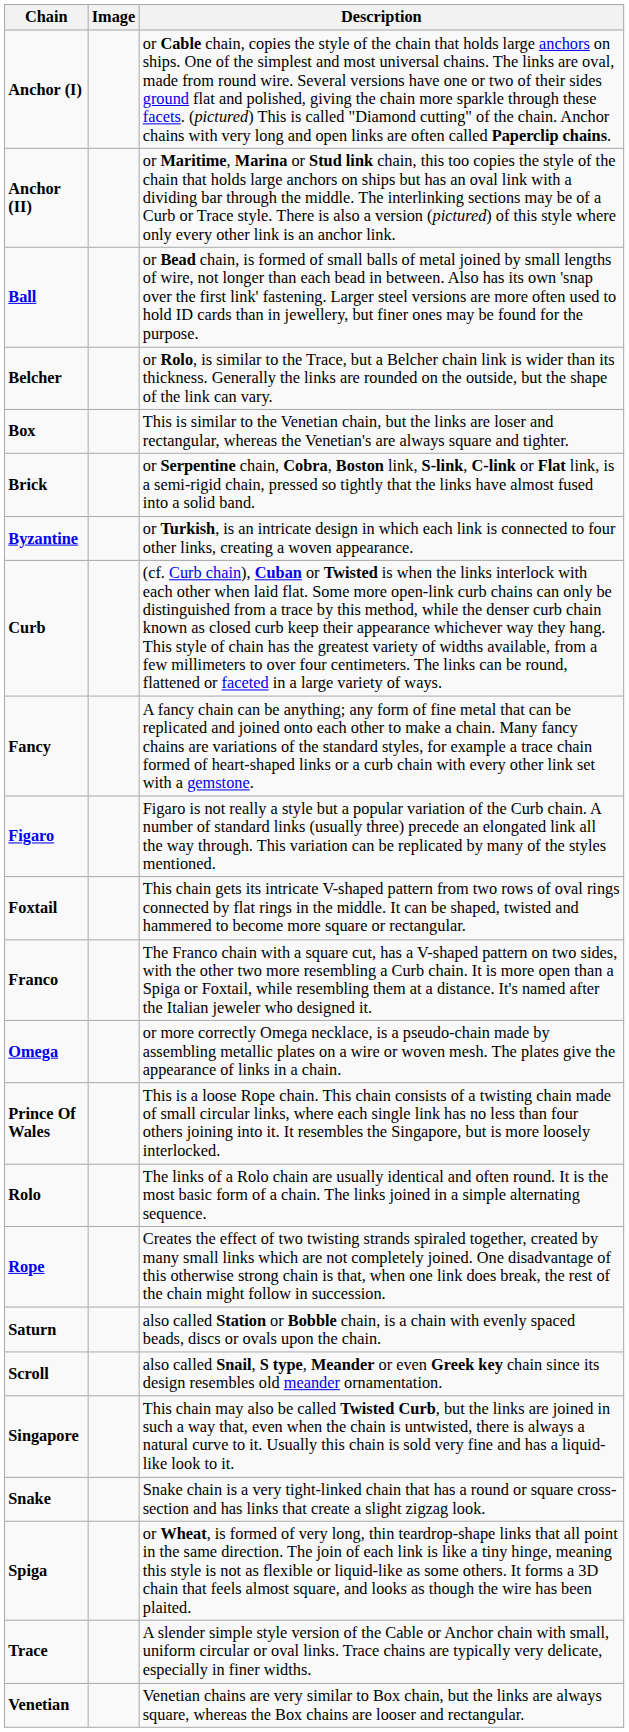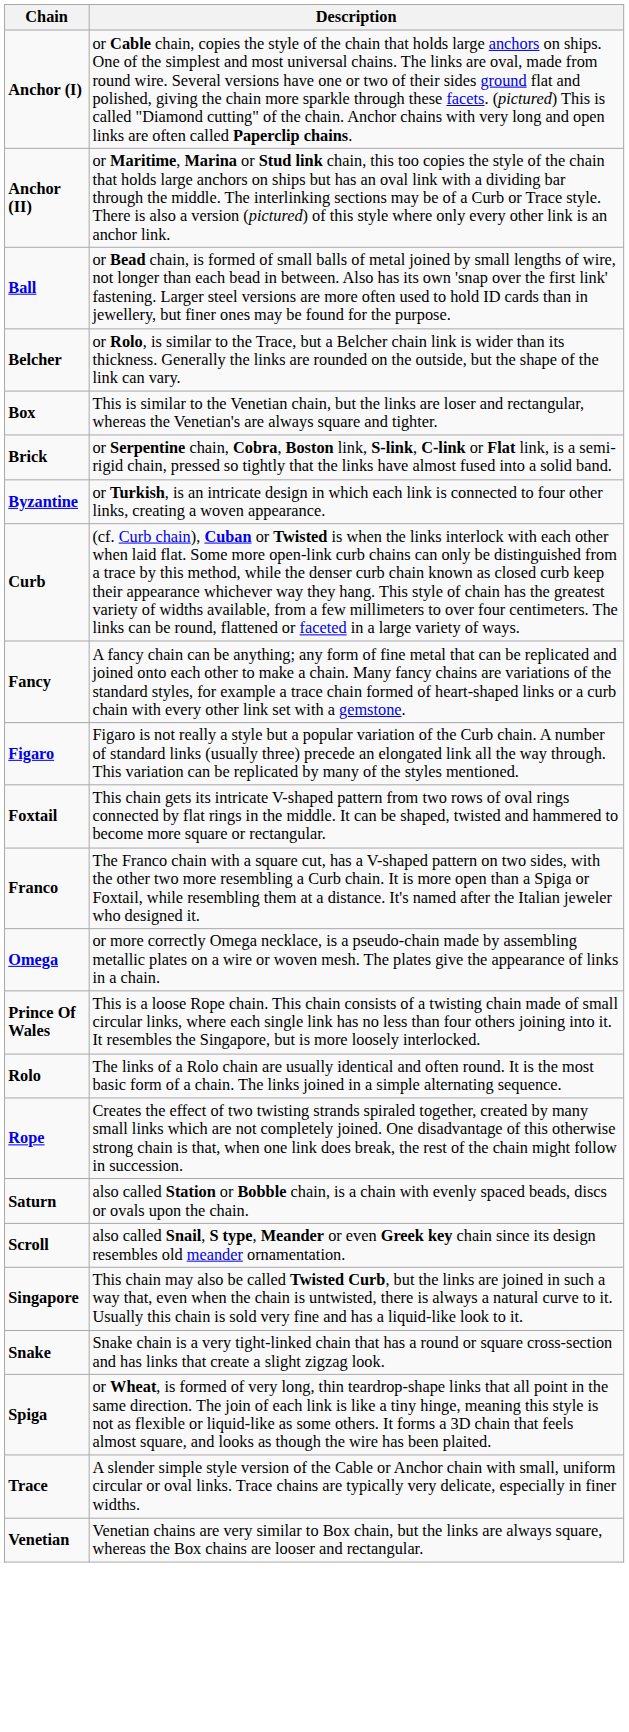 <table class="wikitable">
 <tr>
 <th>Chain</th>
-<th>Image</th>
 <th>Description</th>
 </tr>
 <tr>
 <td><strong>Anchor (I)</strong></td>
-<td></td>
 <td>or <strong>Cable</strong> chain, copies the style of the chain that holds large <a href='#'>anchors</a> on ships. One of the simplest and most universal chains. The links are oval, made from round wire.  Several versions have one or two of their sides <a href='#'>ground</a> flat and polished, giving the chain more sparkle through these <a href='#'>facets</a>. (<em>pictured</em>) This is called "Diamond cutting" of the chain. Anchor chains with very long and open links are often called <strong>Paperclip chains</strong>.</td>
 </tr>
 <tr>
 <td><strong>Anchor (II)</strong></td>
-<td></td>
 <td>or <strong>Maritime</strong>, <strong>Marina</strong> or <strong>Stud link</strong> chain, this too copies the style of the chain that holds large anchors on ships but has an oval link with a dividing bar through the middle. The interlinking sections may be of a Curb or Trace style. There is also a version (<em>pictured</em>) of this style where only every other link is an anchor link.</td>
 </tr>
 <tr>
 <td><strong><a href='#'>Ball</a></strong></td>
-<td></td>
 <td>or <strong>Bead</strong> chain, is formed of small balls of metal joined by small lengths of wire, not longer than each bead in between. Also has its own 'snap over the first link' fastening. Larger steel versions are more often used to hold ID cards than in jewellery, but finer ones may be found for the purpose.</td>
 </tr>
 <tr>
 <td><strong>Belcher</strong></td>
-<td></td>
 <td>or <strong>Rolo</strong>, is similar to the Trace, but a Belcher chain link is wider than its thickness. Generally the links are rounded on the outside, but the shape of the link can vary.</td>
 </tr>
 <tr>
 <td><strong>Box</strong></td>
-<td></td>
 <td>This is similar to the Venetian chain, but the links are loser and rectangular, whereas the Venetian's are always square and tighter.</td>
 </tr>
 <tr>
 <td><strong>Brick</strong></td>
-<td></td>
 <td>or <strong>Serpentine</strong> chain, <strong>Cobra</strong>, <strong>Boston</strong> link, <strong>S-link</strong>, <strong>C-link</strong> or <strong>Flat</strong> link, is a semi-rigid chain, pressed so tightly that the links have almost fused into a solid band.</td>
 </tr>
 <tr>
 <td><strong><a href='#'>Byzantine</a></strong></td>
-<td></td>
 <td>or <strong>Turkish</strong>, is an intricate design in which each link is connected to four other links, creating a woven appearance.</td>
 </tr>
 <tr>
 <td><strong>Curb</strong></td>
-<td></td>
 <td>(cf. <a href='#'>Curb chain</a>), <strong><a href='#'>Cuban</a></strong> or <strong>Twisted</strong> is when the links interlock with each other when laid flat. Some more open-link curb chains can only be distinguished from a trace by this method, while the denser curb chain known as closed curb keep their appearance whichever way they hang. This style of chain has the greatest variety of widths available, from a few millimeters to over four centimeters. The links can be round, flattened or <a href='#'>faceted</a> in a large variety of ways.</td>
 </tr>
 <tr>
 <td><strong>Fancy</strong></td>
-<td></td>
 <td>A fancy chain can be anything; any form of fine metal that can be replicated and joined onto each other to make a chain. Many fancy chains are variations of the standard styles, for example a trace chain formed of heart-shaped links or a curb chain with every other link set with a <a href='#'>gemstone</a>.</td>
 </tr>
 <tr>
 <td><strong><a href='#'>Figaro</a></strong></td>
-<td></td>
 <td>Figaro is not really a style but a popular variation of the Curb chain. A number of standard links (usually three) precede an elongated link all the way through. This variation can be replicated by many of the styles mentioned.</td>
 </tr>
 <tr>
 <td><strong>Foxtail</strong></td>
-<td></td>
 <td>This chain gets its intricate V-shaped pattern from two rows of oval rings connected by flat rings in the middle. It can be shaped, twisted and hammered to become more square or rectangular.</td>
 </tr>
 <tr>
 <td><strong>Franco</strong></td>
-<td></td>
 <td>The Franco chain with a square cut, has a V-shaped pattern on two sides, with the other two more resembling a Curb chain. It is more open than a Spiga or Foxtail, while resembling them at a distance. It's named after the Italian jeweler who designed it.</td>
 </tr>
 <tr>
 <td><strong><a href='#'>Omega</a></strong></td>
-<td></td>
 <td>or more correctly Omega necklace, is a pseudo-chain made by assembling metallic plates on a wire or woven mesh. The plates give the appearance of links in a chain.</td>
 </tr>
 <tr>
 <td><strong>Prince Of Wales</strong></td>
-<td></td>
 <td>This is a loose Rope chain. This chain consists of a twisting chain made of small circular links, where each single link has no less than four others joining into it. It resembles the Singapore, but is more loosely interlocked.</td>
 </tr>
 <tr>
 <td><strong>Rolo</strong></td>
-<td></td>
 <td>The links of a Rolo chain are usually identical and often round. It is the most basic form of a chain. The links joined in a simple alternating sequence.</td>
 </tr>
 <tr>
 <td><strong><a href='#'>Rope</a></strong></td>
-<td></td>
 <td>Creates the effect of two twisting strands spiraled together, created by many small links which are not completely joined. One disadvantage of this otherwise strong chain is that, when one link does break, the rest of the chain might follow in succession.</td>
 </tr>
 <tr>
 <td><strong>Saturn</strong></td>
-<td></td>
 <td>also called <strong>Station</strong> or <strong>Bobble</strong> chain, is a chain with evenly spaced beads, discs or ovals upon the chain.</td>
 </tr>
 <tr>
 <td><strong>Scroll</strong></td>
-<td></td>
 <td>also called <strong>Snail</strong>, <strong>S type</strong>, <strong>Meander</strong> or even <strong>Greek key</strong> chain since its design resembles old <a href='#'>meander</a> ornamentation.</td>
 </tr>
 <tr>
 <td><strong>Singapore</strong></td>
-<td></td>
 <td>This chain may also be called <strong>Twisted Curb</strong>, but the links are joined in such a way that, even when the chain is untwisted, there is always a natural curve to it. Usually this chain is sold very fine and has a liquid-like look to it.</td>
 </tr>
 <tr>
 <td><strong>Snake</strong></td>
-<td></td>
 <td>Snake chain is a very tight-linked chain that has a round or square cross-section and has links that create a slight zigzag look.</td>
 </tr>
 <tr>
 <td><strong>Spiga</strong></td>
-<td></td>
 <td>or <strong>Wheat</strong>, is formed of very long, thin teardrop-shape links that all point in the same direction. The join of each link is like a tiny hinge, meaning this style is not as flexible or liquid-like as some others. It forms a 3D chain that feels almost square, and looks as though the wire has been plaited.</td>
 </tr>
 <tr>
 <td><strong>Trace</strong></td>
-<td></td>
 <td>A slender simple style version of the Cable or Anchor chain with small, uniform circular or oval links. Trace chains are typically very delicate, especially in finer widths.</td>
 </tr>
 <tr>
 <td><strong>Venetian</strong></td>
-<td></td>
 <td>Venetian chains are very similar to Box chain, but the links are always square, whereas the Box chains are looser and rectangular.</td>
 </tr>
 </table>
